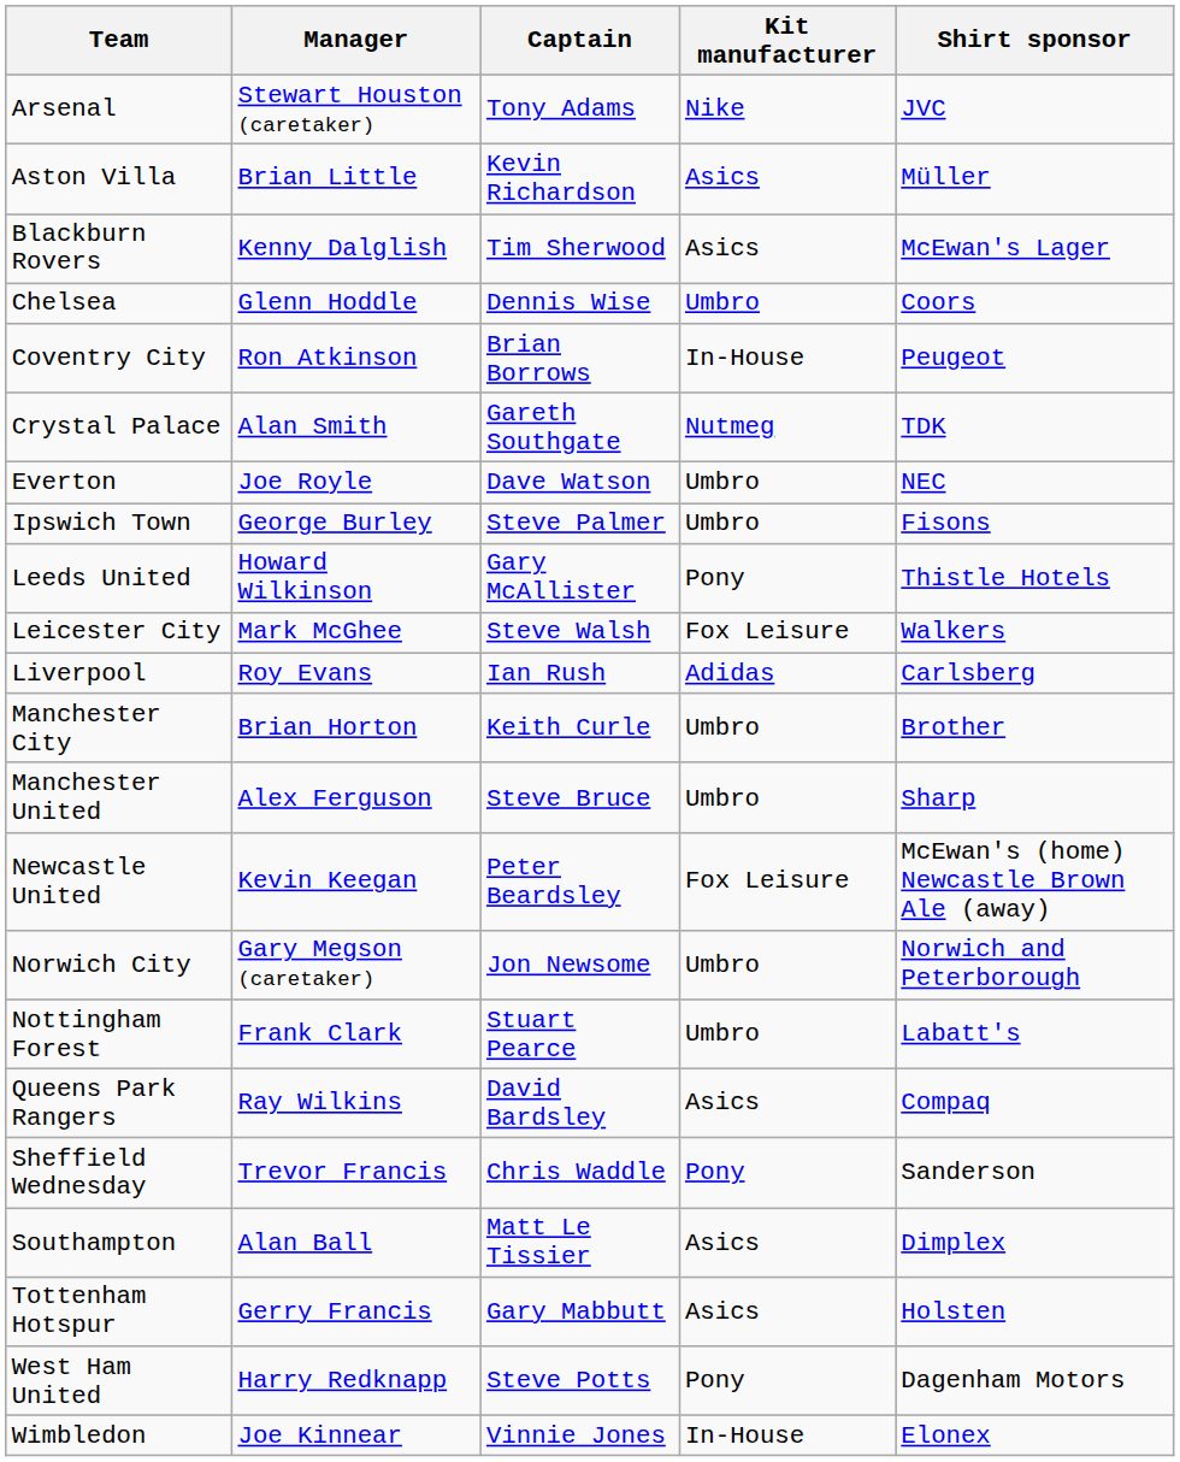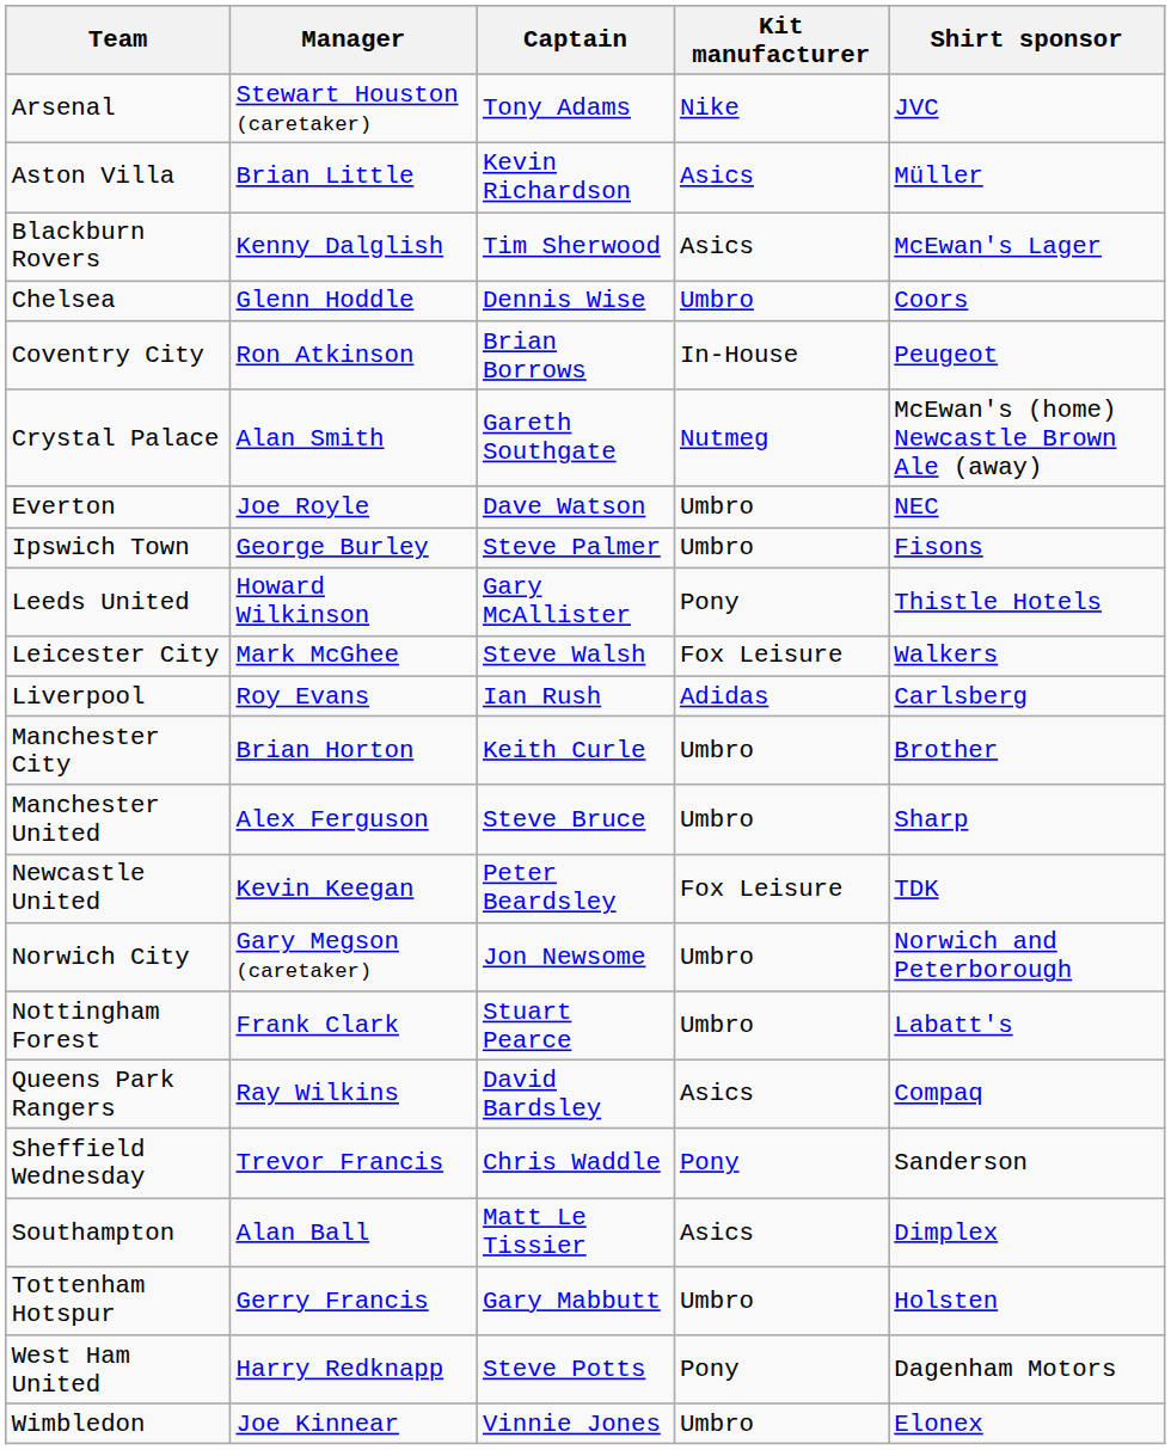 <table class="wikitable sortable" style="text-align: left;">
 <tr>
 <th>Team</th>
 <th>Manager</th>
 <th>Captain</th>
 <th>Kit manufacturer</th>
 <th>Shirt sponsor</th>
 </tr>
 <tr>
 <td>Arsenal</td>
 <td> <a href='#'>Stewart Houston</a> <small>(caretaker)</small></td>
 <td> <a href='#'>Tony Adams</a></td>
 <td><a href='#'>Nike</a></td>
 <td><a href='#'>JVC</a></td>
 </tr>
 <tr>
 <td>Aston Villa</td>
 <td> <a href='#'>Brian Little</a></td>
 <td> <a href='#'>Kevin Richardson</a></td>
 <td><a href='#'>Asics</a></td>
 <td><a href='#'>Müller</a></td>
 </tr>
 <tr>
 <td>Blackburn Rovers</td>
 <td> <a href='#'>Kenny Dalglish</a></td>
 <td> <a href='#'>Tim Sherwood</a></td>
 <td>Asics</td>
 <td><a href='#'>McEwan's Lager</a></td>
 </tr>
 <tr>
 <td>Chelsea</td>
 <td> <a href='#'>Glenn Hoddle</a></td>
 <td> <a href='#'>Dennis Wise</a></td>
 <td><a href='#'>Umbro</a></td>
 <td><a href='#'>Coors</a></td>
 </tr>
 <tr>
 <td>Coventry City</td>
 <td> <a href='#'>Ron Atkinson</a></td>
 <td> <a href='#'>Brian Borrows</a></td>
 <td>In-House</td>
 <td><a href='#'>Peugeot</a></td>
 </tr>
 <tr>
 <td>Crystal Palace</td>
 <td> <a href='#'>Alan Smith</a></td>
 <td> <a href='#'>Gareth Southgate</a></td>
 <td><a href='#'>Nutmeg</a></td>
-<td><a href='#'>TDK</a></td>
+<td>McEwan's (home)<br><a href='#'>Newcastle Brown Ale</a> (away)</td>
 </tr>
 <tr>
 <td>Everton</td>
 <td> <a href='#'>Joe Royle</a></td>
 <td> <a href='#'>Dave Watson</a></td>
 <td>Umbro</td>
 <td><a href='#'>NEC</a></td>
 </tr>
 <tr>
 <td>Ipswich Town</td>
 <td> <a href='#'>George Burley</a></td>
 <td> <a href='#'>Steve Palmer</a></td>
 <td>Umbro</td>
 <td><a href='#'>Fisons</a></td>
 </tr>
 <tr>
 <td>Leeds United</td>
 <td> <a href='#'>Howard Wilkinson</a></td>
 <td> <a href='#'>Gary McAllister</a></td>
 <td>Pony</td>
 <td><a href='#'>Thistle Hotels</a></td>
 </tr>
 <tr>
 <td>Leicester City</td>
 <td> <a href='#'>Mark McGhee</a></td>
 <td> <a href='#'>Steve Walsh</a></td>
 <td>Fox Leisure</td>
 <td><a href='#'>Walkers</a></td>
 </tr>
 <tr>
 <td>Liverpool</td>
 <td> <a href='#'>Roy Evans</a></td>
 <td> <a href='#'>Ian Rush</a></td>
 <td><a href='#'>Adidas</a></td>
 <td><a href='#'>Carlsberg</a></td>
 </tr>
 <tr>
 <td>Manchester City</td>
 <td> <a href='#'>Brian Horton</a></td>
 <td> <a href='#'>Keith Curle</a></td>
 <td>Umbro</td>
 <td><a href='#'>Brother</a></td>
 </tr>
 <tr>
 <td>Manchester United</td>
 <td> <a href='#'>Alex Ferguson</a></td>
 <td> <a href='#'>Steve Bruce</a></td>
 <td>Umbro</td>
 <td><a href='#'>Sharp</a></td>
 </tr>
 <tr>
 <td>Newcastle United</td>
 <td> <a href='#'>Kevin Keegan</a></td>
 <td> <a href='#'>Peter Beardsley</a></td>
 <td>Fox Leisure</td>
-<td>McEwan's (home)<br><a href='#'>Newcastle Brown Ale</a> (away)</td>
+<td><a href='#'>TDK</a></td>
 </tr>
 <tr>
 <td>Norwich City</td>
 <td> <a href='#'>Gary Megson</a> <small>(caretaker)</small></td>
 <td> <a href='#'>Jon Newsome</a></td>
 <td>Umbro</td>
 <td><a href='#'>Norwich and Peterborough</a></td>
 </tr>
 <tr>
 <td>Nottingham Forest</td>
 <td> <a href='#'>Frank Clark</a></td>
 <td> <a href='#'>Stuart Pearce</a></td>
 <td>Umbro</td>
 <td><a href='#'>Labatt's</a></td>
 </tr>
 <tr>
 <td>Queens Park Rangers</td>
 <td> <a href='#'>Ray Wilkins</a></td>
 <td> <a href='#'>David Bardsley</a></td>
 <td>Asics</td>
 <td><a href='#'>Compaq</a></td>
 </tr>
 <tr>
 <td>Sheffield Wednesday</td>
 <td> <a href='#'>Trevor Francis</a></td>
 <td> <a href='#'>Chris Waddle</a></td>
 <td><a href='#'>Pony</a></td>
 <td>Sanderson</td>
 </tr>
 <tr>
 <td>Southampton</td>
 <td> <a href='#'>Alan Ball</a></td>
 <td> <a href='#'>Matt Le Tissier</a></td>
 <td>Asics</td>
 <td><a href='#'>Dimplex</a></td>
 </tr>
 <tr>
 <td>Tottenham Hotspur</td>
 <td> <a href='#'>Gerry Francis</a></td>
 <td> <a href='#'>Gary Mabbutt</a></td>
-<td>Asics</td>
+<td>Umbro</td>
 <td><a href='#'>Holsten</a></td>
 </tr>
 <tr>
 <td>West Ham United</td>
 <td> <a href='#'>Harry Redknapp</a></td>
 <td> <a href='#'>Steve Potts</a></td>
 <td>Pony</td>
 <td>Dagenham Motors</td>
 </tr>
 <tr>
 <td>Wimbledon</td>
 <td> <a href='#'>Joe Kinnear</a></td>
 <td> <a href='#'>Vinnie Jones</a></td>
-<td>In-House</td>
+<td>Umbro</td>
 <td><a href='#'>Elonex</a></td>
 </tr>
 </table>
